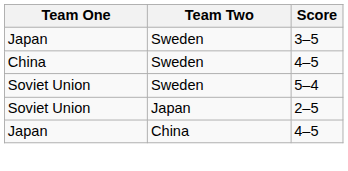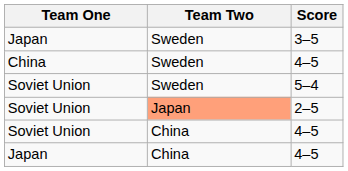 <table class="wikitable">
 <tr>
 <th width=150>Team One</th>
 <th width=150>Team Two</th>
 <th width=50>Score</th>
 </tr>
 <tr>
 <td>Japan</td>
 <td>Sweden</td>
 <td>3–5</td>
 </tr>
 <tr>
 <td>China</td>
 <td>Sweden</td>
 <td>4–5</td>
 </tr>
 <tr>
 <td>Soviet Union</td>
 <td>Sweden</td>
 <td>5–4</td>
 </tr>
 <tr>
 <td>Soviet Union</td>
-<td>Japan</td>
+<td style="background: lightsalmon;">Japan</td>
 <td>2–5</td>
+</tr>
+<tr>
+<td>Soviet Union</td>
+<td>China</td>
+<td>4–5</td>
 </tr>
 <tr>
 <td>Japan</td>
 <td>China</td>
 <td>4–5</td>
 </tr>
 </table>
